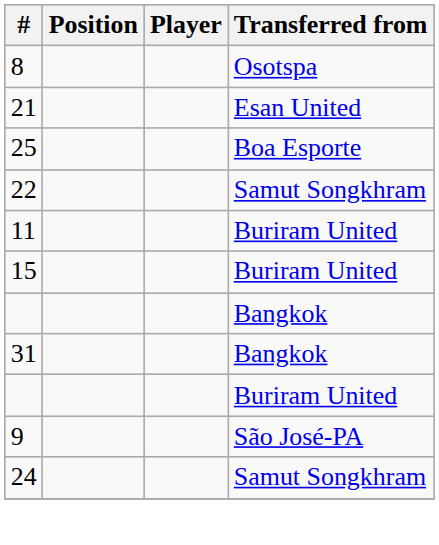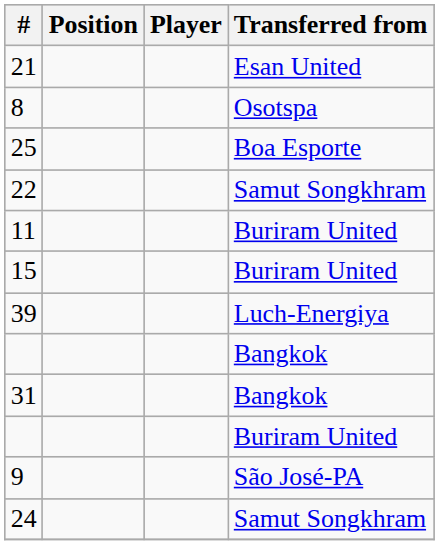 <table class="wikitable">
 <tr>
 <th><strong>#</strong></th>
 <th><strong>Position </strong></th>
 <th><strong>Player </strong></th>
 <th><strong>Transferred from</strong></th>
 </tr>
 <tr>
+<td>21</td>
+<td></td>
+<td></td>
+<td> <a href='#'>Esan United</a></td>
+</tr>
+<tr>
 <td>8</td>
 <td></td>
 <td></td>
 <td> <a href='#'>Osotspa</a></td>
-</tr>
-<tr>
-<td>21</td>
-<td></td>
-<td></td>
-<td> <a href='#'>Esan United</a></td>
 </tr>
 <tr>
 <td>25</td>
 <td></td>
 <td></td>
 <td> <a href='#'>Boa Esporte</a></td>
 </tr>
 <tr>
 <td>22</td>
 <td></td>
 <td></td>
 <td> <a href='#'>Samut Songkhram</a></td>
 </tr>
 <tr>
 <td>11</td>
 <td></td>
 <td></td>
 <td> <a href='#'>Buriram United</a></td>
 </tr>
 <tr>
 <td>15</td>
 <td></td>
 <td></td>
 <td> <a href='#'>Buriram United</a></td>
+</tr>
+<tr>
+<td>39</td>
+<td></td>
+<td></td>
+<td> <a href='#'>Luch-Energiya</a></td>
 </tr>
 <tr>
 <td></td>
 <td></td>
 <td></td>
 <td> <a href='#'>Bangkok</a></td>
 </tr>
 <tr>
 <td>31</td>
 <td></td>
 <td></td>
 <td> <a href='#'>Bangkok</a></td>
 </tr>
 <tr>
 <td></td>
 <td></td>
 <td></td>
 <td> <a href='#'>Buriram United</a></td>
 </tr>
 <tr>
 <td>9</td>
 <td></td>
 <td></td>
 <td> <a href='#'>São José-PA</a></td>
 </tr>
 <tr>
 <td>24</td>
 <td></td>
 <td></td>
 <td> <a href='#'>Samut Songkhram</a></td>
 </tr>
 <tr>
 </tr>
 </table>
